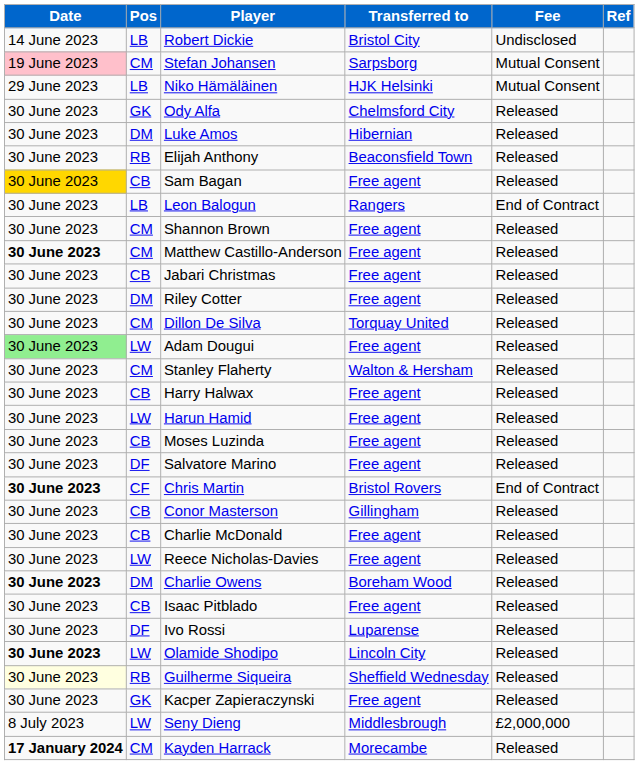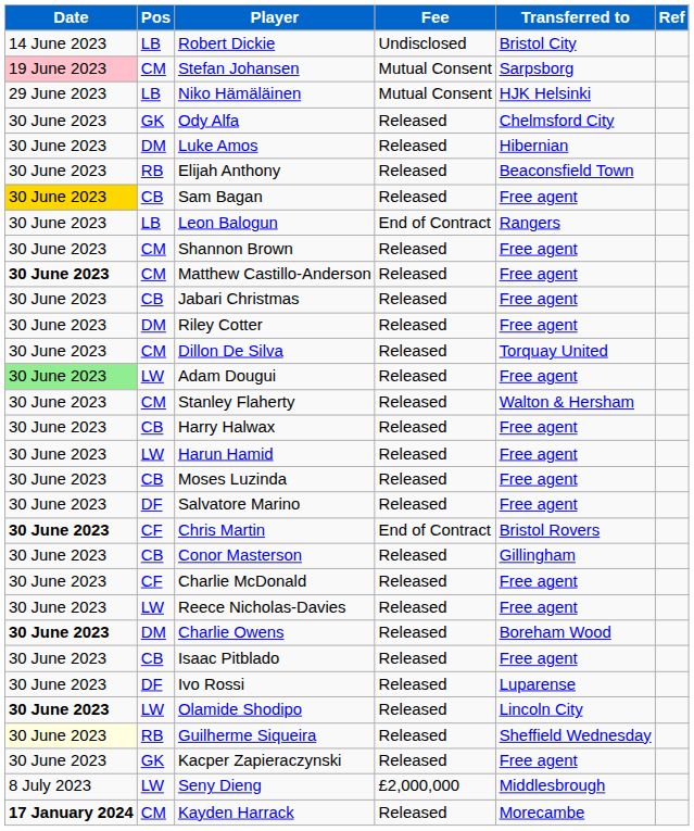 <table class="wikitable plainrowheaders sortable">
 <tr>
 <th style="background:#0066cc; color:#ffffff">Date</th>
 <th style="background:#0066cc; color:#ffffff">Pos</th>
 <th style="background:#0066cc; color:#ffffff">Player</th>
+<th style="background:#0066cc; color:#ffffff">Fee</th>
 <th style="background:#0066cc; color:#ffffff">Transferred to</th>
-<th style="background:#0066cc; color:#ffffff">Fee</th>
 <th style="background:#0066cc; color:#ffffff">Ref</th>
 </tr>
 <tr>
 <td>14 June 2023</td>
 <td><a href='#'>LB</a></td>
 <td> <a href='#'>Robert Dickie</a></td>
+<td>Undisclosed</td>
 <td> <a href='#'>Bristol City</a></td>
-<td>Undisclosed</td>
 <td></td>
 </tr>
 <tr>
 <td style="background: pink;">19 June 2023</td>
 <td><a href='#'>CM</a></td>
 <td> <a href='#'>Stefan Johansen</a></td>
+<td>Mutual Consent</td>
 <td> <a href='#'>Sarpsborg</a></td>
-<td>Mutual Consent</td>
 <td></td>
 </tr>
 <tr>
 <td>29 June 2023</td>
 <td><a href='#'>LB</a></td>
 <td> <a href='#'>Niko Hämäläinen</a></td>
+<td>Mutual Consent</td>
 <td> <a href='#'>HJK Helsinki</a></td>
-<td>Mutual Consent</td>
 <td></td>
 </tr>
 <tr>
 <td>30 June 2023</td>
 <td><a href='#'>GK</a></td>
 <td> <a href='#'>Ody Alfa</a></td>
+<td>Released</td>
 <td> <a href='#'>Chelmsford  City</a></td>
-<td>Released</td>
 <td></td>
 </tr>
 <tr>
 <td>30 June 2023</td>
 <td><a href='#'>DM</a></td>
 <td> <a href='#'>Luke Amos</a></td>
+<td>Released</td>
 <td> <a href='#'> Hibernian</a></td>
-<td>Released</td>
 <td></td>
 </tr>
 <tr>
 <td>30 June 2023</td>
 <td><a href='#'>RB</a></td>
 <td> Elijah Anthony</td>
+<td>Released</td>
 <td> <a href='#'>Beaconsfield Town</a></td>
-<td>Released</td>
 <td></td>
 </tr>
 <tr>
 <td style="background: gold;">30 June 2023</td>
 <td><a href='#'>CB</a></td>
 <td> Sam Bagan</td>
+<td>Released</td>
 <td> <a href='#'>Free agent</a></td>
-<td>Released</td>
 <td></td>
 </tr>
 <tr>
 <td>30 June 2023</td>
 <td><a href='#'>LB</a></td>
 <td> <a href='#'>Leon Balogun</a></td>
+<td>End of Contract</td>
 <td> <a href='#'>Rangers</a></td>
-<td>End of Contract</td>
 <td></td>
 </tr>
 <tr>
 <td>30 June 2023</td>
 <td><a href='#'>CM</a></td>
 <td> Shannon Brown</td>
+<td>Released</td>
 <td> <a href='#'>Free agent</a></td>
-<td>Released</td>
 <td></td>
 </tr>
 <tr>
 <td><strong>30 June 2023</strong></td>
 <td><a href='#'>CM</a></td>
 <td> Matthew Castillo-Anderson</td>
+<td>Released</td>
 <td> <a href='#'>Free agent</a></td>
-<td>Released</td>
 <td></td>
 </tr>
 <tr>
 <td>30 June 2023</td>
 <td><a href='#'>CB</a></td>
 <td> Jabari Christmas</td>
+<td>Released</td>
 <td> <a href='#'>Free agent</a></td>
-<td>Released</td>
 <td></td>
 </tr>
 <tr>
 <td>30 June 2023</td>
 <td><a href='#'>DM</a></td>
 <td> Riley Cotter</td>
+<td>Released</td>
 <td> <a href='#'>Free agent</a></td>
-<td>Released</td>
 <td></td>
 </tr>
 <tr>
 <td>30 June 2023</td>
 <td><a href='#'>CM</a></td>
 <td> <a href='#'>Dillon De Silva</a></td>
+<td>Released</td>
 <td> <a href='#'>Torquay United</a></td>
-<td>Released</td>
 <td></td>
 </tr>
 <tr>
 <td style="background: lightgreen;">30 June 2023</td>
 <td><a href='#'>LW</a></td>
 <td> Adam Dougui</td>
+<td>Released</td>
 <td> <a href='#'>Free agent</a></td>
-<td>Released</td>
 <td></td>
 </tr>
 <tr>
 <td>30 June 2023</td>
 <td><a href='#'>CM</a></td>
 <td> Stanley Flaherty</td>
+<td>Released</td>
 <td> <a href='#'>Walton & Hersham</a></td>
-<td>Released</td>
 <td></td>
 </tr>
 <tr>
 <td>30 June 2023</td>
 <td><a href='#'>CB</a></td>
 <td> Harry Halwax</td>
+<td>Released</td>
 <td> <a href='#'>Free agent</a></td>
-<td>Released</td>
 <td></td>
 </tr>
 <tr>
 <td>30 June 2023</td>
 <td><a href='#'>LW</a></td>
 <td> <a href='#'>Harun Hamid</a></td>
+<td>Released</td>
 <td> <a href='#'>Free agent</a></td>
-<td>Released</td>
 <td></td>
 </tr>
 <tr>
 <td>30 June 2023</td>
 <td><a href='#'>CB</a></td>
 <td> Moses Luzinda</td>
+<td>Released</td>
 <td> <a href='#'>Free agent</a></td>
-<td>Released</td>
 <td></td>
 </tr>
 <tr>
 <td>30 June 2023</td>
 <td><a href='#'>DF</a></td>
 <td> Salvatore Marino</td>
+<td>Released</td>
 <td> <a href='#'>Free agent</a></td>
-<td>Released</td>
 <td></td>
 </tr>
 <tr>
 <td><strong>30 June 2023</strong></td>
 <td><a href='#'>CF</a></td>
 <td> <a href='#'>Chris Martin</a></td>
+<td>End of Contract</td>
 <td> <a href='#'>Bristol Rovers</a></td>
-<td>End of Contract</td>
 <td></td>
 </tr>
 <tr>
 <td>30 June 2023</td>
 <td><a href='#'>CB</a></td>
 <td> <a href='#'>Conor Masterson</a></td>
+<td>Released</td>
 <td> <a href='#'>Gillingham</a></td>
-<td>Released</td>
 <td></td>
 </tr>
 <tr>
 <td>30 June 2023</td>
-<td><a href='#'>CB</a></td>
+<td><a href='#'>CF</a></td>
 <td> Charlie McDonald</td>
+<td>Released</td>
 <td> <a href='#'>Free agent</a></td>
-<td>Released</td>
 <td></td>
 </tr>
 <tr>
 <td>30 June 2023</td>
 <td><a href='#'>LW</a></td>
 <td> Reece Nicholas-Davies</td>
+<td>Released</td>
 <td> <a href='#'>Free agent</a></td>
-<td>Released</td>
 <td></td>
 </tr>
 <tr>
 <td><strong>30 June 2023</strong></td>
 <td><a href='#'>DM</a></td>
 <td> <a href='#'>Charlie Owens</a></td>
+<td>Released</td>
 <td> <a href='#'>Boreham Wood</a></td>
-<td>Released</td>
 <td></td>
 </tr>
 <tr>
 <td>30 June 2023</td>
 <td><a href='#'>CB</a></td>
 <td> Isaac Pitblado</td>
+<td>Released</td>
 <td> <a href='#'>Free agent</a></td>
-<td>Released</td>
 <td></td>
 </tr>
 <tr>
 <td>30 June 2023</td>
 <td><a href='#'>DF</a></td>
 <td> Ivo Rossi</td>
+<td>Released</td>
 <td> <a href='#'>Luparense</a></td>
-<td>Released</td>
 <td></td>
 </tr>
 <tr>
 <td><strong>30 June 2023</strong></td>
 <td><a href='#'>LW</a></td>
 <td> <a href='#'>Olamide Shodipo</a></td>
+<td>Released</td>
 <td> <a href='#'>Lincoln City</a></td>
-<td>Released</td>
 <td></td>
 </tr>
 <tr>
 <td style="background: lightyellow;">30 June 2023</td>
 <td><a href='#'>RB</a></td>
 <td> <a href='#'>Guilherme Siqueira</a></td>
+<td>Released</td>
 <td> <a href='#'>Sheffield Wednesday</a></td>
-<td>Released</td>
 <td></td>
 </tr>
 <tr>
 <td>30 June 2023</td>
 <td><a href='#'>GK</a></td>
 <td> Kacper Zapieraczynski</td>
+<td>Released</td>
 <td> <a href='#'>Free agent</a></td>
-<td>Released</td>
 <td></td>
 </tr>
 <tr>
 <td>8 July 2023</td>
 <td><a href='#'>LW</a></td>
 <td> <a href='#'>Seny Dieng</a></td>
+<td>£2,000,000</td>
 <td> <a href='#'>Middlesbrough</a></td>
-<td>£2,000,000</td>
 <td></td>
 </tr>
 <tr>
 <td><strong>17 January 2024</strong></td>
 <td><a href='#'>CM</a></td>
 <td> <a href='#'>Kayden Harrack</a></td>
+<td>Released</td>
 <td> <a href='#'>Morecambe</a></td>
-<td>Released</td>
 <td></td>
 </tr>
 </table>
